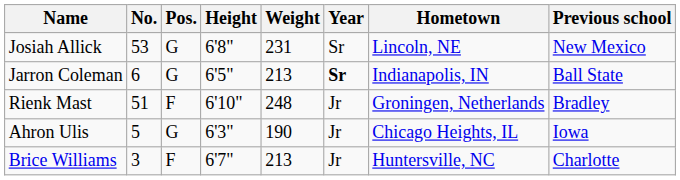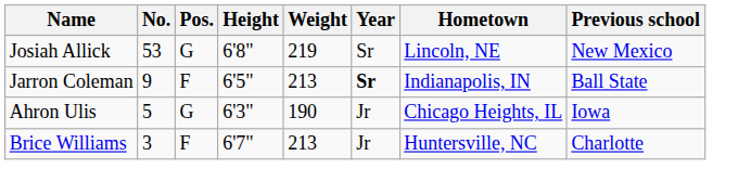 <table class="wikitable sortable" border="1">
 <tr>
 <th>Name</th>
 <th>No.</th>
 <th>Pos.</th>
 <th>Height</th>
 <th>Weight</th>
 <th>Year</th>
 <th>Hometown</th>
 <th class="unsortable">Previous school</th>
 </tr>
 <tr>
 <td>Josiah Allick</td>
 <td>53</td>
 <td>G</td>
 <td>6'8"</td>
-<td>231</td>
+<td>219</td>
 <td>Sr</td>
 <td><a href='#'>Lincoln, NE</a></td>
 <td><a href='#'>New Mexico</a></td>
 </tr>
 <tr>
 <td>Jarron Coleman</td>
-<td>6</td>
-<td>G</td>
+<td>9</td>
+<td>F</td>
 <td>6'5"</td>
 <td>213</td>
 <td><strong>Sr</strong></td>
 <td><a href='#'>Indianapolis, IN</a></td>
 <td><a href='#'>Ball State</a></td>
-</tr>
-<tr>
-<td>Rienk Mast</td>
-<td>51</td>
-<td>F</td>
-<td>6'10"</td>
-<td>248</td>
-<td>Jr</td>
-<td><a href='#'>Groningen, Netherlands</a></td>
-<td><a href='#'>Bradley</a></td>
 </tr>
 <tr>
 <td>Ahron Ulis</td>
 <td>5</td>
 <td>G</td>
 <td>6'3"</td>
 <td>190</td>
 <td>Jr</td>
 <td><a href='#'>Chicago Heights, IL</a></td>
 <td><a href='#'>Iowa</a></td>
 </tr>
 <tr>
 <td><a href='#'>Brice Williams</a></td>
 <td>3</td>
 <td>F</td>
 <td>6'7"</td>
 <td>213</td>
 <td>Jr</td>
 <td><a href='#'>Huntersville, NC</a></td>
 <td><a href='#'>Charlotte</a></td>
 </tr>
 </table>
